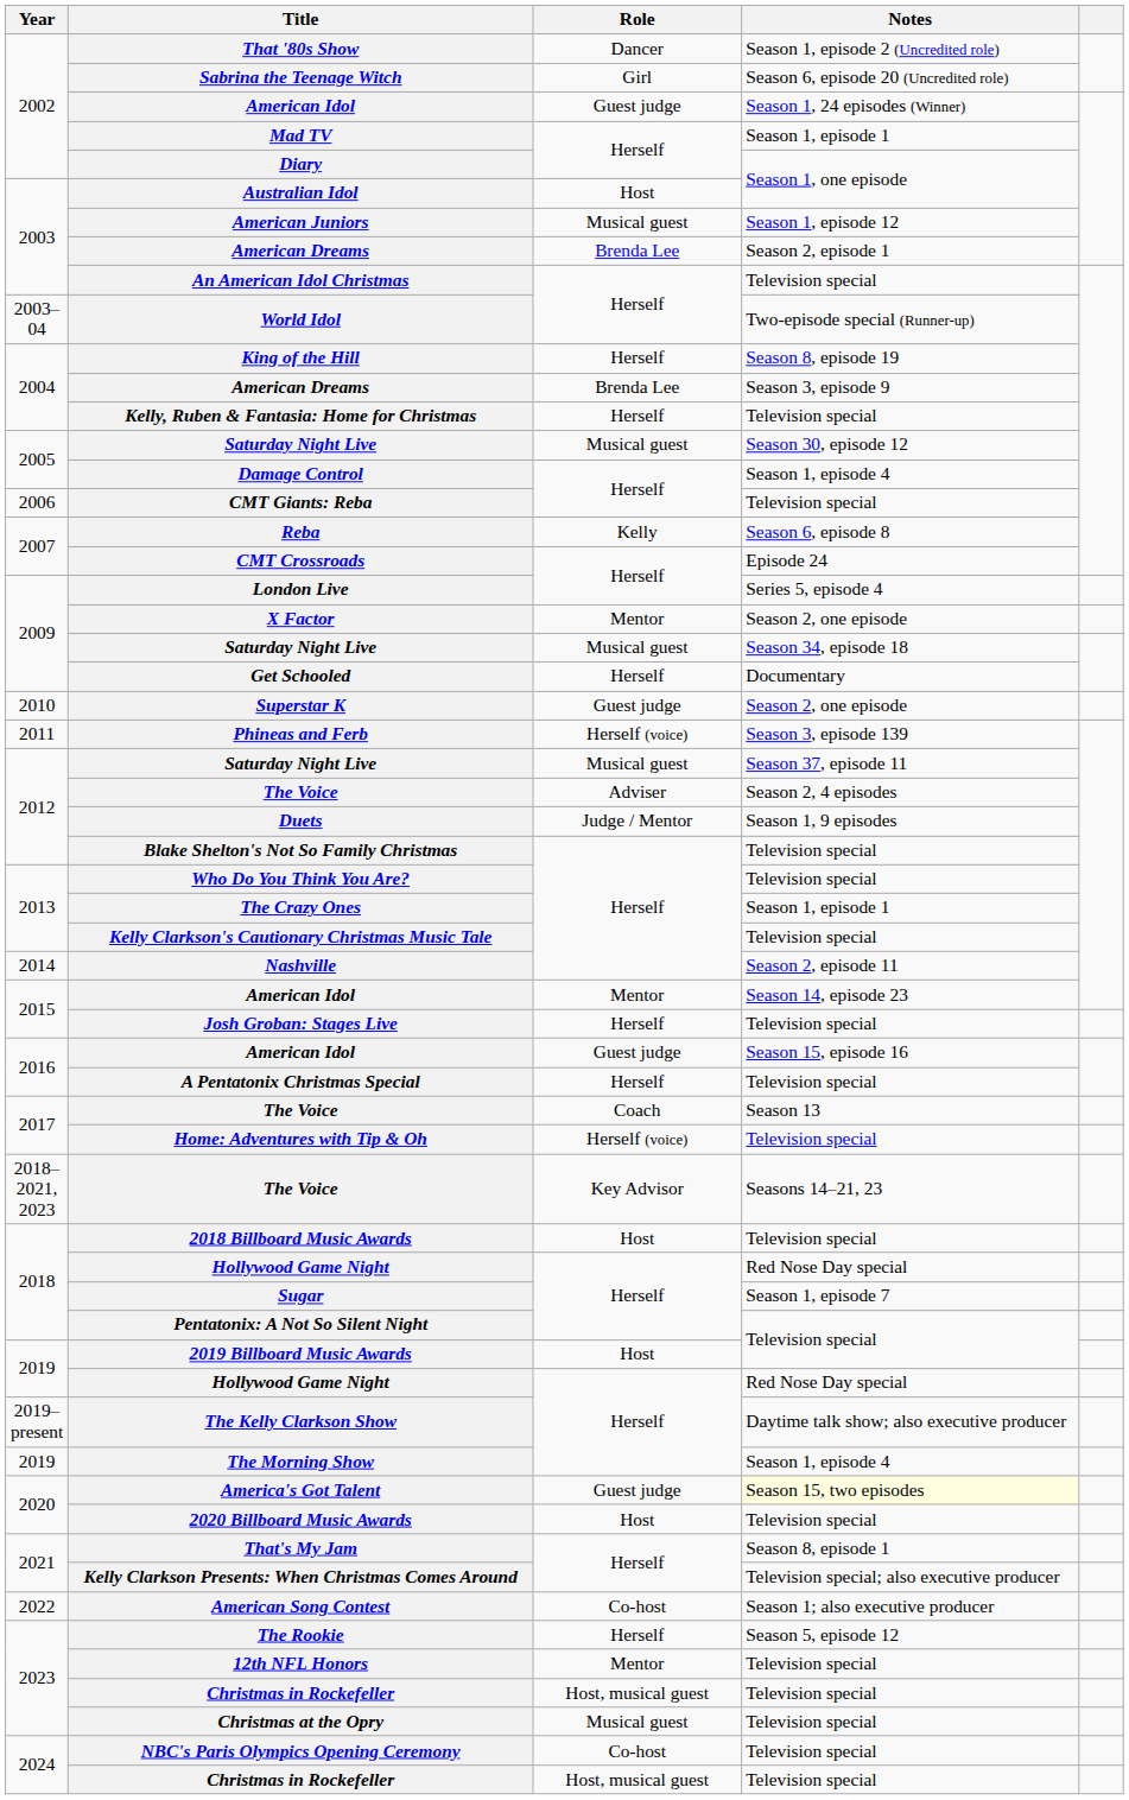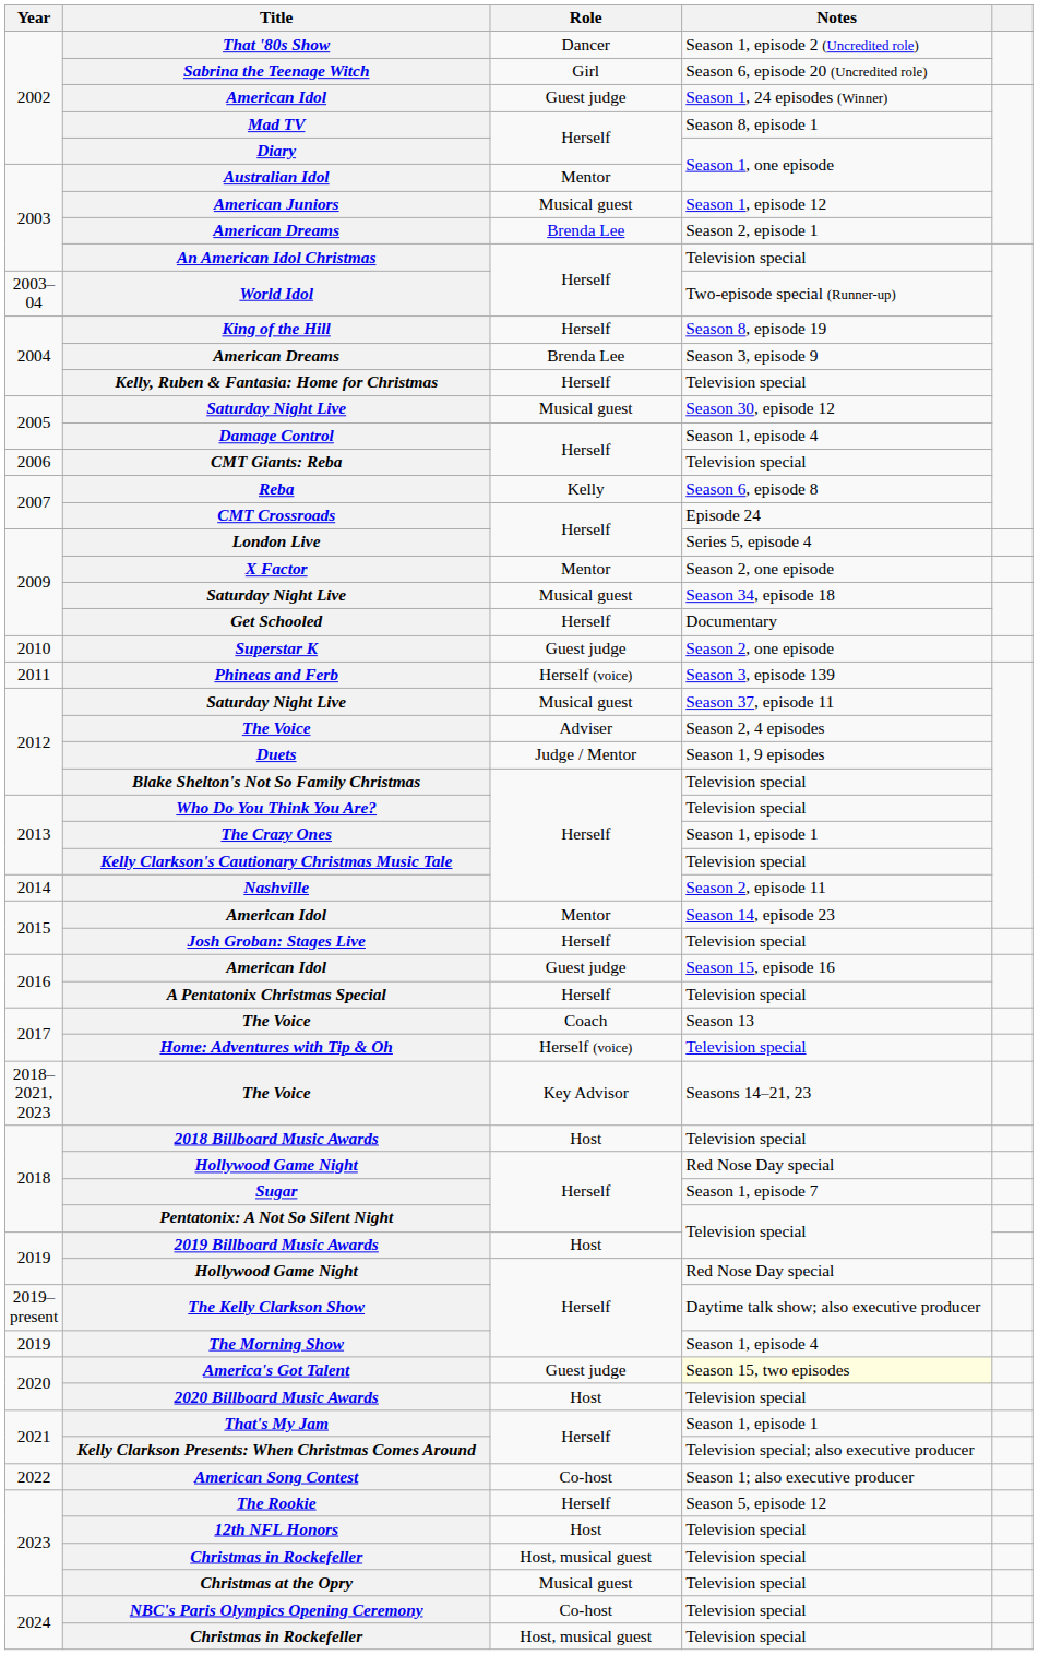 <table class="wikitable sortable plainrowheaders" style="text-align: center;">
 <tr>
 <th scope="col" style="width: 3em;">Year</th>
 <th scope="col" style="width: 25em;">Title</th>
 <th scope="col" style="width: 11em;">Role</th>
 <th scope="col" style="width: 18em;" class="unsortable; text-align:left;">Notes</th>
 <th scope="col" style="width: 2em;" class="unsortable"></th>
 </tr>
 <tr>
 <td rowspan="5">2002</td>
 <th scope="row"><em><a href='#'>That '80s Show</a></em></th>
 <td>Dancer</td>
 <td style="text-align:left;">Season 1, episode 2 <small>(<a href='#'>Uncredited role</a>)</small></td>
 <td style="text-align:center;" rowspan="2"></td>
 </tr>
 <tr>
 <th scope="row"><em><a href='#'>Sabrina the Teenage Witch</a></em></th>
 <td>Girl</td>
 <td style="text-align:left;">Season 6, episode 20 <small>(Uncredited role)</small></td>
 </tr>
 <tr>
 <th scope="row"><em><a href='#'>American Idol</a></em></th>
 <td>Guest judge</td>
 <td style="text-align:left;"><a href='#'>Season 1</a>, 24 episodes <small>(Winner)</small></td>
 <td style="text-align:center;" rowspan="6"></td>
 </tr>
 <tr>
 <th scope="row"><em><a href='#'>Mad TV</a></em></th>
 <td rowspan="2">Herself</td>
-<td style="text-align:left;">Season 1, episode 1</td>
+<td style="text-align:left;">Season 8, episode 1</td>
 </tr>
 <tr>
 <th scope="row"><em><a href='#'>Diary</a></em></th>
 <td rowspan="2" style="text-align:left;"><a href='#'>Season 1</a>, one episode</td>
 </tr>
 <tr>
 <td rowspan="4">2003</td>
 <th scope="row"><em><a href='#'>Australian Idol</a></em></th>
-<td>Host</td>
+<td>Mentor</td>
 </tr>
 <tr>
 <th scope="row"><em><a href='#'>American Juniors</a></em></th>
 <td>Musical guest</td>
 <td style="text-align:left;"><a href='#'>Season 1</a>, episode 12</td>
 </tr>
 <tr>
 <th scope="row"><em><a href='#'>American Dreams</a></em></th>
 <td><a href='#'>Brenda Lee</a></td>
 <td style="text-align:left;">Season 2, episode 1</td>
 </tr>
 <tr>
 <th scope="row"><em><a href='#'>An American Idol Christmas</a></em></th>
 <td rowspan="2">Herself</td>
 <td style="text-align:left;">Television special</td>
 <td style="text-align:center;" rowspan="10"></td>
 </tr>
 <tr>
 <td>2003–04</td>
 <th scope="row"><em><a href='#'>World Idol</a></em></th>
 <td style="text-align:left;">Two-episode special <small>(Runner-up)</small></td>
 </tr>
 <tr>
 <td rowspan="3">2004</td>
 <th scope="row"><em><a href='#'>King of the Hill</a></em></th>
 <td>Herself </td>
 <td style="text-align:left;"><a href='#'>Season 8</a>, episode 19</td>
 </tr>
 <tr>
 <th scope="row"><em>American Dreams</em></th>
 <td>Brenda Lee</td>
 <td style="text-align:left;">Season 3, episode 9</td>
 </tr>
 <tr>
 <th scope="row"><em>Kelly, Ruben & Fantasia: Home for Christmas</em></th>
 <td>Herself</td>
 <td style="text-align:left;">Television special</td>
 </tr>
 <tr>
 <td rowspan="2">2005</td>
 <th scope="row"><em><a href='#'>Saturday Night Live</a></em></th>
 <td>Musical guest</td>
 <td style="text-align:left;"><a href='#'>Season 30</a>, episode 12</td>
 </tr>
 <tr>
 <th scope="row"><em><a href='#'>Damage Control</a></em></th>
 <td rowspan="2">Herself</td>
 <td style="text-align:left;">Season 1, episode 4</td>
 </tr>
 <tr>
 <td>2006</td>
 <th scope="row"><em>CMT Giants: Reba</em></th>
 <td style="text-align:left;">Television special</td>
 </tr>
 <tr>
 <td rowspan="2">2007</td>
 <th scope="row"><em><a href='#'>Reba</a></em></th>
 <td>Kelly</td>
 <td style="text-align:left;"><a href='#'>Season 6</a>, episode 8</td>
 </tr>
 <tr>
 <th scope="row"><em><a href='#'>CMT Crossroads</a></em></th>
 <td rowspan="2">Herself</td>
 <td style="text-align:left;">Episode 24</td>
 </tr>
 <tr>
 <td rowspan="4">2009</td>
 <th scope="row"><em>London Live</em></th>
 <td style="text-align:left;">Series 5, episode 4</td>
 <td style="text-align:center;"></td>
 </tr>
 <tr>
 <th scope="row"><em><a href='#'>X Factor</a></em></th>
 <td>Mentor</td>
 <td style="text-align:left;">Season 2, one episode</td>
 <td style="text-align:center;"></td>
 </tr>
 <tr>
 <th scope="row"><em>Saturday Night Live</em></th>
 <td>Musical guest</td>
 <td style="text-align:left;"><a href='#'>Season 34</a>, episode 18</td>
 <td style="text-align:center;" rowspan="2"></td>
 </tr>
 <tr>
 <th scope="row"><em>Get Schooled</em></th>
 <td>Herself</td>
 <td style="text-align:left;">Documentary</td>
 </tr>
 <tr>
 <td>2010</td>
 <th scope="row"><em><a href='#'>Superstar K</a></em></th>
 <td>Guest judge</td>
 <td style="text-align:left;"><a href='#'>Season 2</a>, one episode</td>
 <td style="text-align:center;"></td>
 </tr>
 <tr>
 <td>2011</td>
 <th scope="row"><em><a href='#'>Phineas and Ferb</a></em></th>
 <td>Herself <small>(voice)</small></td>
 <td style="text-align:left;"><a href='#'>Season 3</a>, episode 139</td>
 <td style="text-align:center;" rowspan="10"></td>
 </tr>
 <tr>
 <td rowspan="4">2012</td>
 <th scope="row"><em>Saturday Night Live</em></th>
 <td>Musical guest</td>
 <td style="text-align:left;"><a href='#'>Season 37</a>, episode 11</td>
 </tr>
 <tr>
 <th scope="row"><em><a href='#'>The Voice</a></em></th>
 <td>Adviser</td>
 <td style="text-align:left;">Season 2, 4 episodes</td>
 </tr>
 <tr>
 <th scope="row"><em><a href='#'>Duets</a></em></th>
 <td>Judge / Mentor</td>
 <td style="text-align:left;">Season 1, 9 episodes</td>
 </tr>
 <tr>
 <th scope="row"><em>Blake Shelton's Not So Family Christmas</em></th>
 <td rowspan="5">Herself</td>
 <td style="text-align:left;">Television special</td>
 </tr>
 <tr>
 <td rowspan="3">2013</td>
 <th scope="row"><em><a href='#'>Who Do You Think You Are?</a></em></th>
 <td style="text-align:left;">Television special</td>
 </tr>
 <tr>
 <th scope="row"><em><a href='#'>The Crazy Ones</a></em></th>
 <td style="text-align:left;">Season 1, episode 1</td>
 </tr>
 <tr>
 <th scope="row"><em><a href='#'>Kelly Clarkson's Cautionary Christmas Music Tale</a></em></th>
 <td style="text-align:left;">Television special</td>
 </tr>
 <tr>
 <td>2014</td>
 <th scope="row"><em><a href='#'>Nashville</a></em></th>
 <td style="text-align:left;"><a href='#'>Season 2</a>, episode 11</td>
 </tr>
 <tr>
 <td rowspan="2">2015</td>
 <th scope="row"><em>American Idol</em></th>
 <td>Mentor</td>
 <td style="text-align:left;"><a href='#'>Season 14</a>, episode 23</td>
 </tr>
 <tr>
 <th scope="row"><em><a href='#'>Josh Groban: Stages Live</a></em></th>
 <td>Herself</td>
 <td style="text-align:left;">Television special</td>
 <td style="text-align:center;"></td>
 </tr>
 <tr>
 <td rowspan="2">2016</td>
 <th scope="row"><em>American Idol</em></th>
 <td>Guest judge</td>
 <td style="text-align:left;"><a href='#'>Season 15</a>, episode 16</td>
 <td style="text-align:center;" rowspan="2"></td>
 </tr>
 <tr>
 <th scope="row"><em>A Pentatonix Christmas Special</em></th>
 <td>Herself</td>
 <td style="text-align:left;">Television special</td>
 </tr>
 <tr>
 <td rowspan="2">2017</td>
 <th scope="row"><em>The Voice</em></th>
 <td>Coach</td>
 <td style="text-align:left;">Season 13</td>
 <td style="text-align:center;"></td>
 </tr>
 <tr>
 <th scope="row"><em><a href='#'>Home: Adventures with Tip & Oh</a></em></th>
 <td>Herself <small>(voice)</small></td>
 <td style="text-align:left;"><a href='#'>Television special</a></td>
 <td></td>
 </tr>
 <tr>
 <td>2018–2021, 2023</td>
 <th scope="row"><em>The Voice</em></th>
 <td>Key Advisor</td>
 <td style="text-align:left;">Seasons 14–21, 23</td>
 <td style="text-align:center;"></td>
 </tr>
 <tr>
 <td rowspan="4">2018</td>
 <th scope="row"><em><a href='#'>2018 Billboard Music Awards</a></em></th>
 <td>Host</td>
 <td style="text-align:left;">Television special</td>
 <td style="text-align:center;"></td>
 </tr>
 <tr>
 <th scope="row"><em><a href='#'>Hollywood Game Night</a></em></th>
 <td rowspan="3">Herself</td>
 <td style="text-align:left;">Red Nose Day special</td>
 <td style="text-align:center;"></td>
 </tr>
 <tr>
 <th scope="row"><em><a href='#'>Sugar</a></em></th>
 <td style="text-align:left;">Season 1, episode 7</td>
 <td style="text-align:center;"></td>
 </tr>
 <tr>
 <th scope="row"><em>Pentatonix: A Not So Silent Night</em></th>
 <td rowspan="2" style="text-align:left;">Television special</td>
 <td style="text-align:center;"></td>
 </tr>
 <tr>
 <td rowspan="2">2019</td>
 <th scope="row"><em><a href='#'>2019 Billboard Music Awards</a></em></th>
 <td>Host</td>
 <td style="text-align:center;"></td>
 </tr>
 <tr>
 <th scope="row"><em>Hollywood Game Night</em></th>
 <td rowspan="3">Herself</td>
 <td style="text-align:left;">Red Nose Day special</td>
 <td style="text-align:center;"></td>
 </tr>
 <tr>
 <td>2019–present</td>
 <th scope="row"><em><a href='#'>The Kelly Clarkson Show</a></em></th>
 <td style="text-align:left;">Daytime talk show; also executive producer</td>
 <td style="text-align:center;"></td>
 </tr>
 <tr>
 <td>2019</td>
 <th scope="row"><em><a href='#'>The Morning Show</a></em></th>
 <td style="text-align:left;">Season 1, episode 4</td>
 <td style="text-align:center;"></td>
 </tr>
 <tr>
 <td rowspan="2">2020</td>
 <th scope="row"><em><a href='#'>America's Got Talent</a></em></th>
 <td>Guest judge</td>
 <td style="background: lightyellow; text-align:left;">Season 15, two episodes</td>
 <td style="text-align:center;"></td>
 </tr>
 <tr>
 <th scope="row"><em><a href='#'>2020 Billboard Music Awards</a></em></th>
 <td>Host</td>
 <td style="text-align:left;">Television special</td>
 <td style="text-align:center;"></td>
 </tr>
 <tr>
 <td rowspan="2">2021</td>
 <th scope="row"><em><a href='#'>That's My Jam</a></em></th>
 <td rowspan="2">Herself</td>
-<td style="text-align:left;">Season 8, episode 1</td>
+<td style="text-align:left;">Season 1, episode 1</td>
 <td style="text-align:center;"></td>
 </tr>
 <tr>
 <th scope="row"><em>Kelly Clarkson Presents: When Christmas Comes Around</em></th>
 <td style="text-align:left;">Television special; also executive producer</td>
 <td style="text-align:center;"></td>
 </tr>
 <tr>
 <td>2022</td>
 <th scope="row"><em><a href='#'>American Song Contest</a></em></th>
 <td>Co-host</td>
 <td style="text-align:left;">Season 1; also executive producer</td>
 <td style="text-align:center;"></td>
 </tr>
 <tr>
 <td rowspan="4">2023</td>
 <th scope="row"><em><a href='#'>The Rookie</a></em></th>
 <td>Herself</td>
 <td style="text-align:left;">Season 5, episode 12</td>
 <td style="text-align:center;"></td>
 </tr>
 <tr>
 <th scope="row"><em><a href='#'>12th NFL Honors</a></em></th>
-<td>Mentor</td>
+<td>Host</td>
 <td style="text-align:left;">Television special</td>
 <td style="text-align:center;"></td>
 </tr>
 <tr>
 <th scope="row"><em><a href='#'>Christmas in Rockefeller</a></em></th>
 <td>Host, musical guest</td>
 <td style="text-align:left;">Television special</td>
 <td style="text-align:center;"></td>
 </tr>
 <tr>
 <th scope="row"><em>Christmas at the Opry</em></th>
 <td>Musical guest</td>
 <td style="text-align:left;">Television special</td>
 <td style="text-align:center;"></td>
 </tr>
 <tr>
 <td rowspan="2">2024</td>
 <th scope="row"><em><a href='#'>NBC's Paris Olympics Opening Ceremony</a></em></th>
 <td>Co-host</td>
 <td style="text-align:left;">Television special</td>
 <td style="text-align:center;"></td>
 </tr>
 <tr>
 <th scope="row"><em>Christmas in Rockefeller</em></th>
 <td>Host, musical guest</td>
 <td style="text-align:left;">Television special</td>
 <td style="text-align:center;"></td>
 </tr>
 </table>
